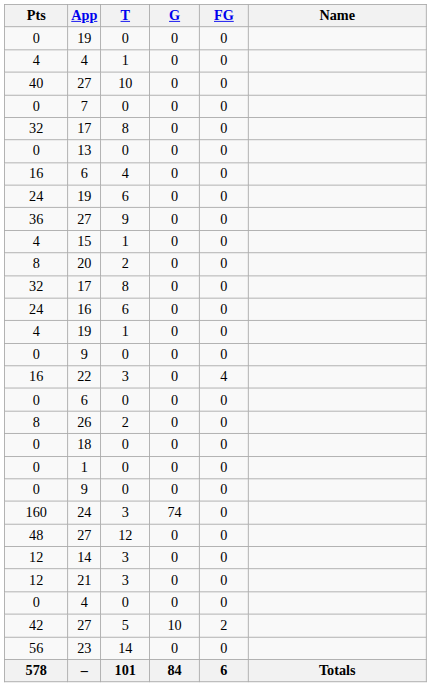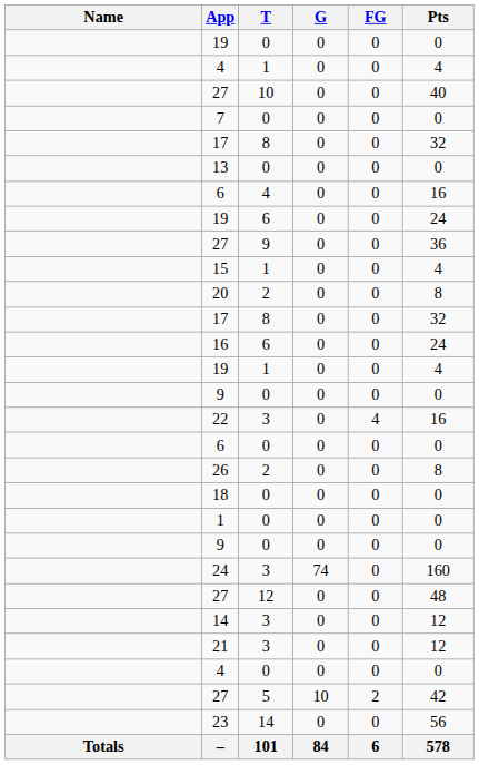 <table class="wikitable sortable" style="text-align: center;">
 <tr>
-<th style="width:4em">Pts</th>
+<th style="width:12em">Name</th>
 <th><a href='#'>App</a></th>
 <th style="width:3em"><a href='#'>T</a></th>
 <th style="width:3em"><a href='#'>G</a></th>
 <th style="width:3em"><a href='#'>FG</a></th>
-<th style="width:12em">Name</th>
+<th style="width:4em">Pts</th>
 </tr>
 <tr>
-<td>0</td>
+<td style="text-align:left;"></td>
 <td>19</td>
 <td>0</td>
 <td>0</td>
 <td>0</td>
-<td style="text-align:left;"></td>
+<td>0</td>
 </tr>
 <tr>
-<td>4</td>
+<td style="text-align:left;"></td>
 <td>4</td>
 <td>1</td>
 <td>0</td>
 <td>0</td>
-<td style="text-align:left;"></td>
+<td>4</td>
 </tr>
 <tr>
-<td>40</td>
+<td style="text-align:left;"></td>
 <td>27</td>
 <td>10</td>
 <td>0</td>
 <td>0</td>
-<td style="text-align:left;"></td>
+<td>40</td>
 </tr>
 <tr>
-<td>0</td>
+<td style="text-align:left;"></td>
 <td>7</td>
 <td>0</td>
 <td>0</td>
 <td>0</td>
-<td style="text-align:left;"></td>
+<td>0</td>
 </tr>
 <tr>
-<td>32</td>
+<td style="text-align:left;"></td>
 <td>17</td>
 <td>8</td>
 <td>0</td>
 <td>0</td>
-<td style="text-align:left;"></td>
+<td>32</td>
 </tr>
 <tr>
-<td>0</td>
+<td style="text-align:left;"></td>
 <td>13</td>
 <td>0</td>
 <td>0</td>
 <td>0</td>
-<td style="text-align:left;"></td>
+<td>0</td>
 </tr>
 <tr>
-<td>16</td>
+<td style="text-align:left;"></td>
 <td>6</td>
 <td>4</td>
 <td>0</td>
 <td>0</td>
-<td style="text-align:left;"></td>
+<td>16</td>
 </tr>
 <tr>
-<td>24</td>
+<td style="text-align:left;"></td>
 <td>19</td>
 <td>6</td>
 <td>0</td>
 <td>0</td>
-<td style="text-align:left;"></td>
+<td>24</td>
 </tr>
 <tr>
-<td>36</td>
+<td style="text-align:left;"></td>
 <td>27</td>
 <td>9</td>
 <td>0</td>
 <td>0</td>
-<td style="text-align:left;"></td>
+<td>36</td>
 </tr>
 <tr>
-<td>4</td>
+<td style="text-align:left;"></td>
 <td>15</td>
 <td>1</td>
 <td>0</td>
 <td>0</td>
-<td style="text-align:left;"></td>
+<td>4</td>
 </tr>
 <tr>
-<td>8</td>
+<td style="text-align:left;"></td>
 <td>20</td>
 <td>2</td>
 <td>0</td>
 <td>0</td>
-<td style="text-align:left;"></td>
+<td>8</td>
 </tr>
 <tr>
-<td>32</td>
+<td style="text-align:left;"></td>
 <td>17</td>
 <td>8</td>
 <td>0</td>
 <td>0</td>
-<td style="text-align:left;"></td>
+<td>32</td>
 </tr>
 <tr>
-<td>24</td>
+<td style="text-align:left;"></td>
 <td>16</td>
 <td>6</td>
 <td>0</td>
 <td>0</td>
-<td style="text-align:left;"></td>
+<td>24</td>
 </tr>
 <tr>
-<td>4</td>
+<td style="text-align:left;"></td>
 <td>19</td>
 <td>1</td>
 <td>0</td>
 <td>0</td>
-<td style="text-align:left;"></td>
+<td>4</td>
 </tr>
 <tr>
-<td>0</td>
+<td style="text-align:left;"></td>
 <td>9</td>
 <td>0</td>
 <td>0</td>
 <td>0</td>
-<td style="text-align:left;"></td>
+<td>0</td>
 </tr>
 <tr>
-<td>16</td>
+<td style="text-align:left;"></td>
 <td>22</td>
 <td>3</td>
 <td>0</td>
 <td>4</td>
-<td style="text-align:left;"></td>
+<td>16</td>
 </tr>
 <tr>
-<td>0</td>
+<td style="text-align:left;"></td>
 <td>6</td>
 <td>0</td>
 <td>0</td>
 <td>0</td>
-<td style="text-align:left;"></td>
+<td>0</td>
 </tr>
 <tr>
-<td>8</td>
+<td style="text-align:left;"></td>
 <td>26</td>
 <td>2</td>
 <td>0</td>
 <td>0</td>
-<td style="text-align:left;"></td>
+<td>8</td>
 </tr>
 <tr>
-<td>0</td>
+<td style="text-align:left;"></td>
 <td>18</td>
 <td>0</td>
 <td>0</td>
 <td>0</td>
-<td style="text-align:left;"></td>
+<td>0</td>
 </tr>
 <tr>
-<td>0</td>
+<td style="text-align:left;"></td>
 <td>1</td>
 <td>0</td>
 <td>0</td>
 <td>0</td>
-<td style="text-align:left;"></td>
+<td>0</td>
 </tr>
 <tr>
-<td>0</td>
+<td style="text-align:left;"></td>
 <td>9</td>
 <td>0</td>
 <td>0</td>
 <td>0</td>
-<td style="text-align:left;"></td>
+<td>0</td>
 </tr>
 <tr>
-<td>160</td>
+<td style="text-align:left;"></td>
 <td>24</td>
 <td>3</td>
 <td>74</td>
 <td>0</td>
-<td style="text-align:left;"></td>
+<td>160</td>
 </tr>
 <tr>
-<td>48</td>
+<td style="text-align:left;"></td>
 <td>27</td>
 <td>12</td>
 <td>0</td>
 <td>0</td>
-<td style="text-align:left;"></td>
+<td>48</td>
 </tr>
 <tr>
-<td>12</td>
+<td style="text-align:left;"></td>
 <td>14</td>
 <td>3</td>
 <td>0</td>
 <td>0</td>
-<td style="text-align:left;"></td>
+<td>12</td>
 </tr>
 <tr>
-<td>12</td>
+<td style="text-align:left;"></td>
 <td>21</td>
 <td>3</td>
 <td>0</td>
 <td>0</td>
-<td style="text-align:left;"></td>
+<td>12</td>
 </tr>
 <tr>
-<td>0</td>
+<td style="text-align:left;"></td>
 <td>4</td>
 <td>0</td>
 <td>0</td>
 <td>0</td>
-<td style="text-align:left;"></td>
+<td>0</td>
 </tr>
 <tr>
-<td>42</td>
+<td style="text-align:left;"></td>
 <td>27</td>
 <td>5</td>
 <td>10</td>
 <td>2</td>
-<td style="text-align:left;"></td>
+<td>42</td>
 </tr>
 <tr>
-<td>56</td>
+<td style="text-align:left;"></td>
 <td>23</td>
 <td>14</td>
 <td>0</td>
 <td>0</td>
-<td style="text-align:left;"></td>
+<td>56</td>
 </tr>
 <tr class="sortbottom">
-<th>578</th>
+<th>Totals</th>
 <th>–</th>
 <th>101</th>
 <th>84</th>
 <th>6</th>
-<th>Totals</th>
+<th>578</th>
 </tr>
 </table>
